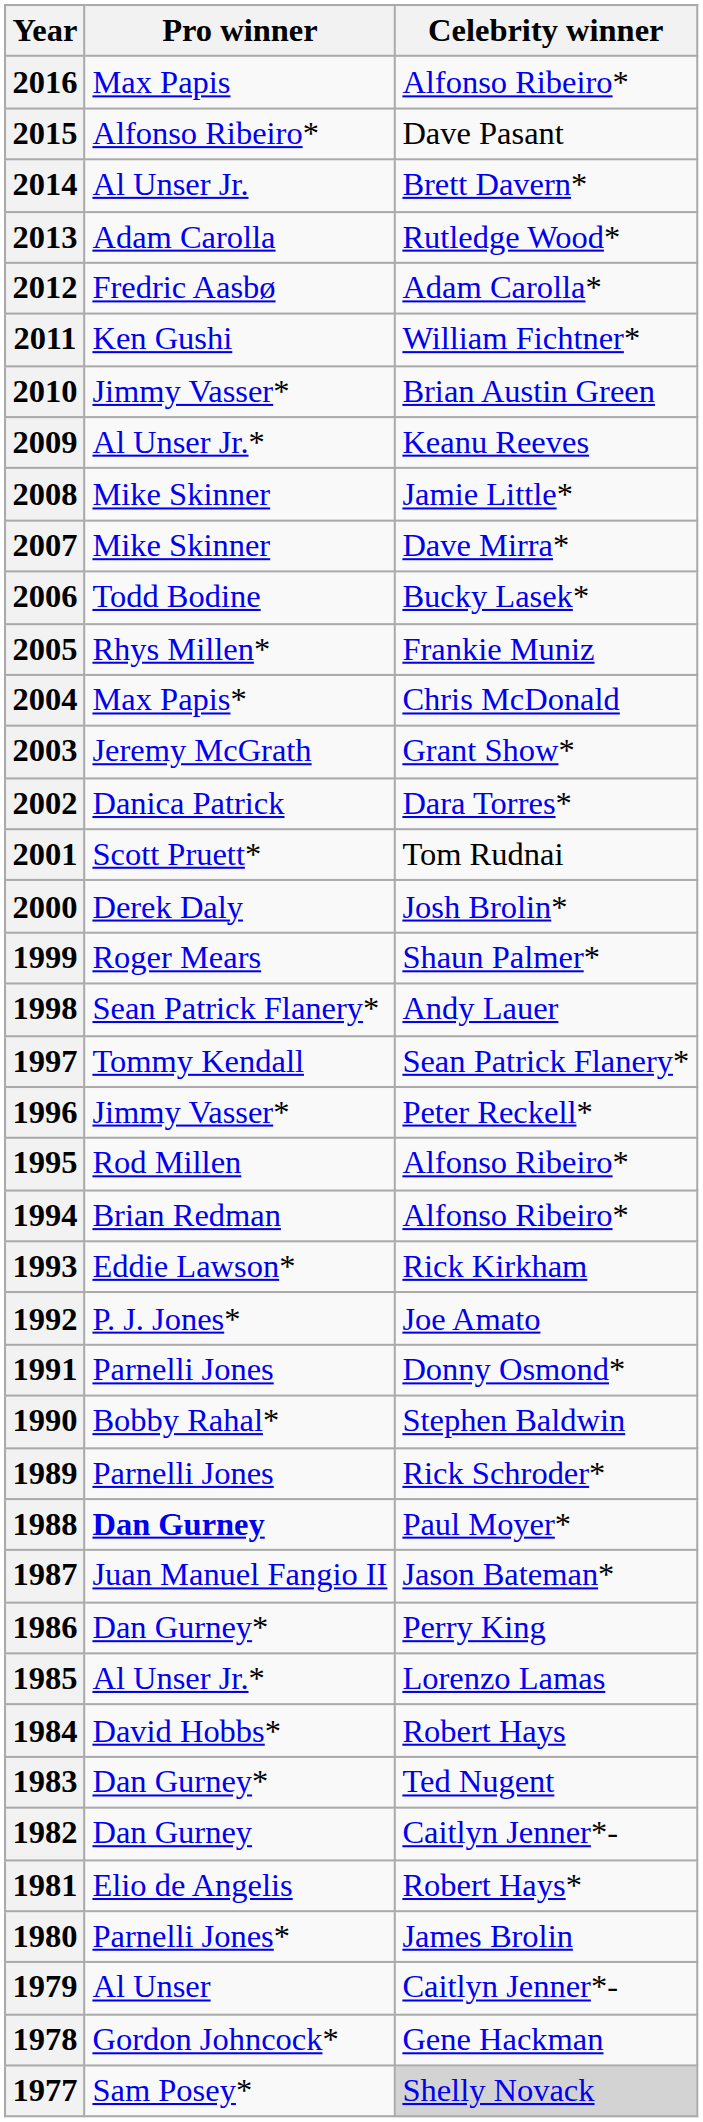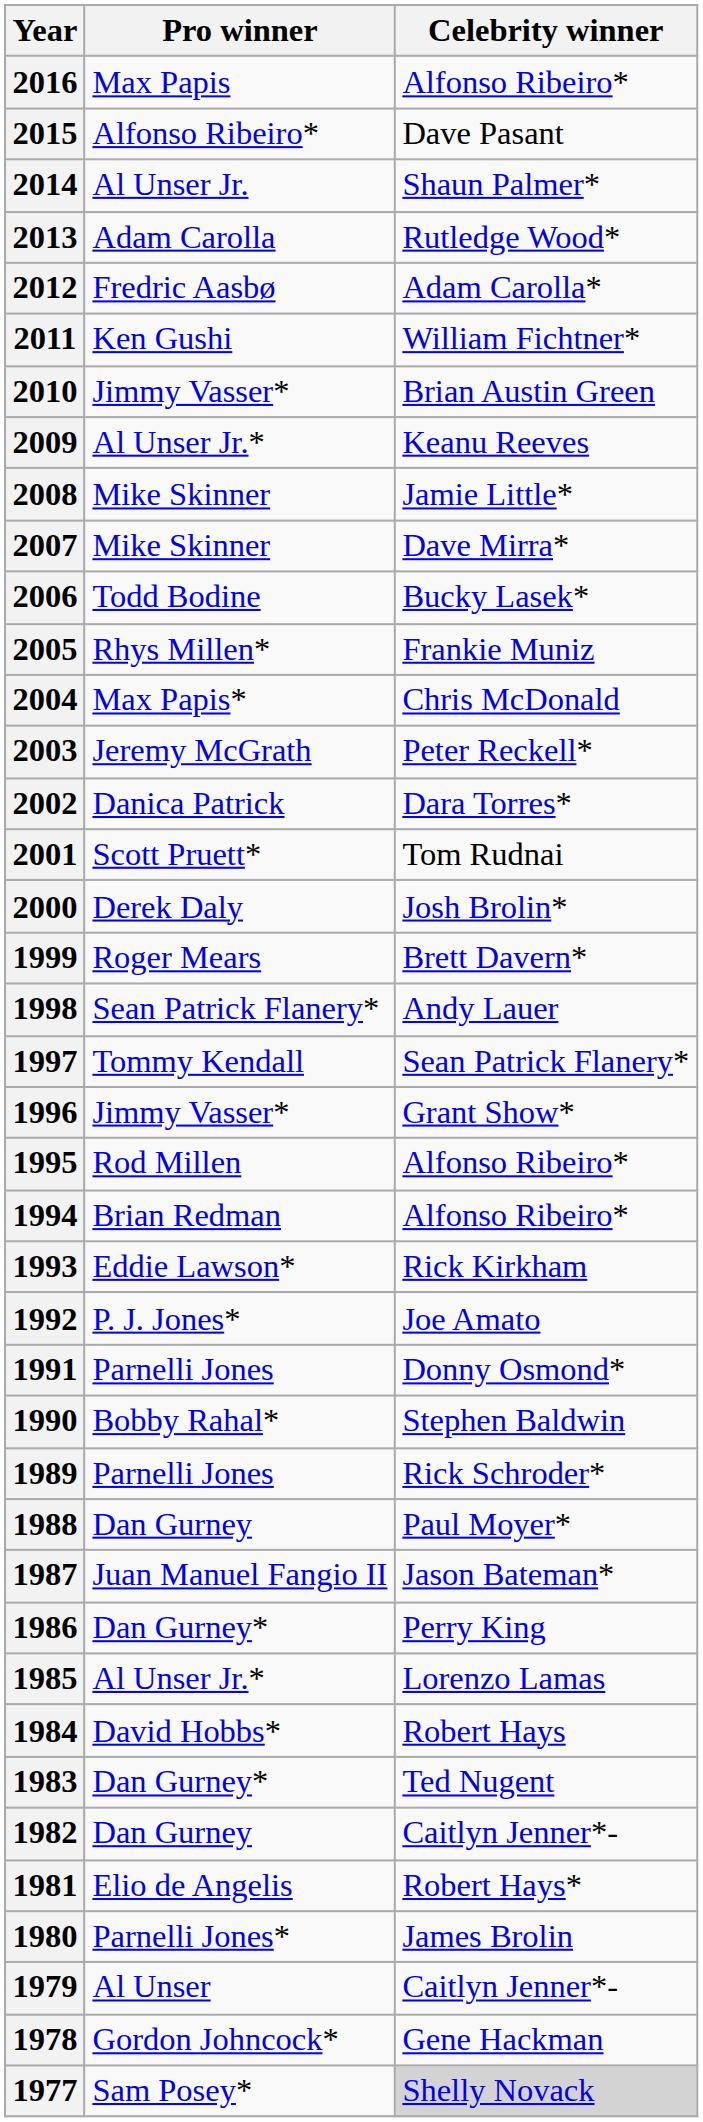 <table class="wikitable">
 <tr>
 <th>Year</th>
 <th>Pro winner</th>
 <th>Celebrity winner</th>
 </tr>
 <tr>
 <th>2016</th>
 <td><a href='#'>Max Papis</a></td>
 <td><a href='#'>Alfonso Ribeiro</a>*</td>
 </tr>
 <tr>
 <th>2015</th>
 <td><a href='#'>Alfonso Ribeiro</a>*</td>
 <td>Dave Pasant</td>
 </tr>
 <tr>
 <th>2014</th>
 <td><a href='#'>Al Unser Jr.</a></td>
-<td><a href='#'>Brett Davern</a>*</td>
+<td><a href='#'>Shaun Palmer</a>*</td>
 </tr>
 <tr>
 <th>2013</th>
 <td><a href='#'>Adam Carolla</a></td>
 <td><a href='#'>Rutledge Wood</a>*</td>
 </tr>
 <tr>
 <th>2012</th>
 <td><a href='#'>Fredric Aasbø</a></td>
 <td><a href='#'>Adam Carolla</a>*</td>
 </tr>
 <tr>
 <th>2011</th>
 <td><a href='#'>Ken Gushi</a></td>
 <td><a href='#'>William Fichtner</a>*</td>
 </tr>
 <tr>
 <th>2010</th>
 <td><a href='#'>Jimmy Vasser</a>*</td>
 <td><a href='#'>Brian Austin Green</a></td>
 </tr>
 <tr>
 <th>2009</th>
 <td><a href='#'>Al Unser Jr.</a>*</td>
 <td><a href='#'>Keanu Reeves</a></td>
 </tr>
 <tr>
 <th>2008</th>
 <td><a href='#'>Mike Skinner</a></td>
 <td><a href='#'>Jamie Little</a>*</td>
 </tr>
 <tr>
 <th>2007</th>
 <td><a href='#'>Mike Skinner</a></td>
 <td><a href='#'>Dave Mirra</a>*</td>
 </tr>
 <tr>
 <th>2006</th>
 <td><a href='#'>Todd Bodine</a></td>
 <td><a href='#'>Bucky Lasek</a>*</td>
 </tr>
 <tr>
 <th>2005</th>
 <td><a href='#'>Rhys Millen</a>*</td>
 <td><a href='#'>Frankie Muniz</a></td>
 </tr>
 <tr>
 <th>2004</th>
 <td><a href='#'>Max Papis</a>*</td>
 <td><a href='#'>Chris McDonald</a></td>
 </tr>
 <tr>
 <th>2003</th>
 <td><a href='#'>Jeremy McGrath</a></td>
-<td><a href='#'>Grant Show</a>*</td>
+<td><a href='#'>Peter Reckell</a>*</td>
 </tr>
 <tr>
 <th>2002</th>
 <td><a href='#'>Danica Patrick</a></td>
 <td><a href='#'>Dara Torres</a>*</td>
 </tr>
 <tr>
 <th>2001</th>
 <td><a href='#'>Scott Pruett</a>*</td>
 <td>Tom Rudnai</td>
 </tr>
 <tr>
 <th>2000</th>
 <td><a href='#'>Derek Daly</a></td>
 <td><a href='#'>Josh Brolin</a>*</td>
 </tr>
 <tr>
 <th>1999</th>
 <td><a href='#'>Roger Mears</a></td>
-<td><a href='#'>Shaun Palmer</a>*</td>
+<td><a href='#'>Brett Davern</a>*</td>
 </tr>
 <tr>
 <th>1998</th>
 <td><a href='#'>Sean Patrick Flanery</a>*</td>
 <td><a href='#'>Andy Lauer</a></td>
 </tr>
 <tr>
 <th>1997</th>
 <td><a href='#'>Tommy Kendall</a></td>
 <td><a href='#'>Sean Patrick Flanery</a>*</td>
 </tr>
 <tr>
 <th>1996</th>
 <td><a href='#'>Jimmy Vasser</a>*</td>
-<td><a href='#'>Peter Reckell</a>*</td>
+<td><a href='#'>Grant Show</a>*</td>
 </tr>
 <tr>
 <th>1995</th>
 <td><a href='#'>Rod Millen</a></td>
 <td><a href='#'>Alfonso Ribeiro</a>*</td>
 </tr>
 <tr>
 <th>1994</th>
 <td><a href='#'>Brian Redman</a></td>
 <td><a href='#'>Alfonso Ribeiro</a>*</td>
 </tr>
 <tr>
 <th>1993</th>
 <td><a href='#'>Eddie Lawson</a>*</td>
 <td><a href='#'>Rick Kirkham</a></td>
 </tr>
 <tr>
 <th>1992</th>
 <td><a href='#'>P. J. Jones</a>*</td>
 <td><a href='#'>Joe Amato</a></td>
 </tr>
 <tr>
 <th>1991</th>
 <td><a href='#'>Parnelli Jones</a></td>
 <td><a href='#'>Donny Osmond</a>*</td>
 </tr>
 <tr>
 <th>1990</th>
 <td><a href='#'>Bobby Rahal</a>*</td>
 <td><a href='#'>Stephen Baldwin</a></td>
 </tr>
 <tr>
 <th>1989</th>
 <td><a href='#'>Parnelli Jones</a></td>
 <td><a href='#'>Rick Schroder</a>*</td>
 </tr>
 <tr>
 <th>1988</th>
-<td><strong><a href='#'>Dan Gurney</a></strong></td>
+<td><a href='#'>Dan Gurney</a></td>
 <td><a href='#'>Paul Moyer</a>*</td>
 </tr>
 <tr>
 <th>1987</th>
 <td><a href='#'>Juan Manuel Fangio II</a></td>
 <td><a href='#'>Jason Bateman</a>*</td>
 </tr>
 <tr>
 <th>1986</th>
 <td><a href='#'>Dan Gurney</a>*</td>
 <td><a href='#'>Perry King</a></td>
 </tr>
 <tr>
 <th>1985</th>
 <td><a href='#'>Al Unser Jr.</a>*</td>
 <td><a href='#'>Lorenzo Lamas</a></td>
 </tr>
 <tr>
 <th>1984</th>
 <td><a href='#'>David Hobbs</a>*</td>
 <td><a href='#'>Robert Hays</a></td>
 </tr>
 <tr>
 <th>1983</th>
 <td><a href='#'>Dan Gurney</a>*</td>
 <td><a href='#'>Ted Nugent</a></td>
 </tr>
 <tr>
 <th>1982</th>
 <td><a href='#'>Dan Gurney</a></td>
 <td><a href='#'>Caitlyn Jenner</a>*-</td>
 </tr>
 <tr>
 <th>1981</th>
 <td><a href='#'>Elio de Angelis</a></td>
 <td><a href='#'>Robert Hays</a>*</td>
 </tr>
 <tr>
 <th>1980</th>
 <td><a href='#'>Parnelli Jones</a>*</td>
 <td><a href='#'>James Brolin</a></td>
 </tr>
 <tr>
 <th>1979</th>
 <td><a href='#'>Al Unser</a></td>
 <td><a href='#'>Caitlyn Jenner</a>*-</td>
 </tr>
 <tr>
 <th>1978</th>
 <td><a href='#'>Gordon Johncock</a>*</td>
 <td><a href='#'>Gene Hackman</a></td>
 </tr>
 <tr>
 <th>1977</th>
 <td><a href='#'>Sam Posey</a>*</td>
 <td style="background: lightgrey;"><a href='#'>Shelly Novack</a></td>
 </tr>
 </table>
